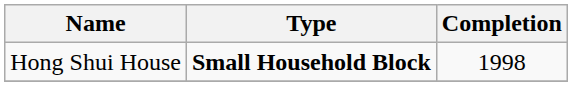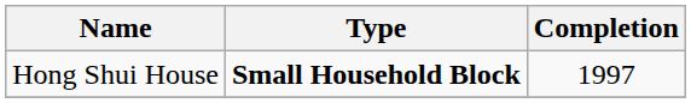 <table class="wikitable" style="text-align: center">
 <tr>
 <th>Name</th>
 <th>Type</th>
 <th>Completion</th>
 </tr>
 <tr>
 <td>Hong Shui House</td>
 <td><strong>Small Household Block</strong></td>
-<td>1998</td>
+<td>1997</td>
 </tr>
 <tr>
 </tr>
 </table>
